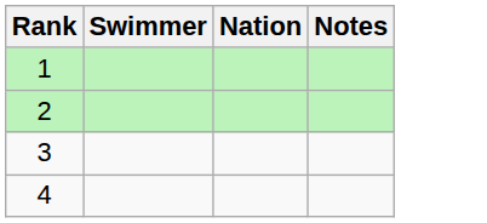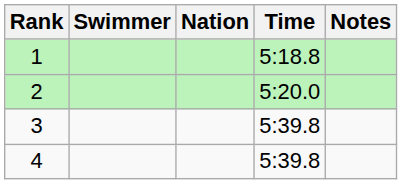 <table class="wikitable sortable" style="text-align:center">
 <tr>
 <th>Rank</th>
 <th>Swimmer</th>
 <th>Nation</th>
+<th>Time</th>
 <th>Notes</th>
 </tr>
 <tr style="background:#bbf3bb;">
 <td>1</td>
 <td align=left></td>
 <td align=left></td>
+<td>5:18.8</td>
 <td></td>
 </tr>
 <tr style="background:#bbf3bb;">
 <td>2</td>
 <td align=left></td>
 <td align=left></td>
+<td>5:20.0</td>
 <td></td>
 </tr>
 <tr>
 <td>3</td>
 <td align=left></td>
 <td align=left></td>
+<td>5:39.8</td>
 <td></td>
 </tr>
 <tr>
 <td>4</td>
 <td align=left></td>
 <td align=left></td>
+<td>5:39.8</td>
 <td></td>
 </tr>
 </table>
